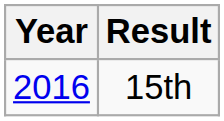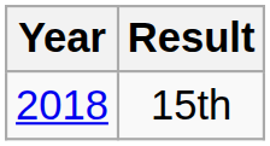 <table class="wikitable" style="text-align:center">
 <tr>
 <th>Year</th>
 <th>Result</th>
 </tr>
 <tr>
-<td><a href='#'>2016</a></td>
+<td><a href='#'>2018</a></td>
 <td>15th</td>
 </tr>
 </table>
